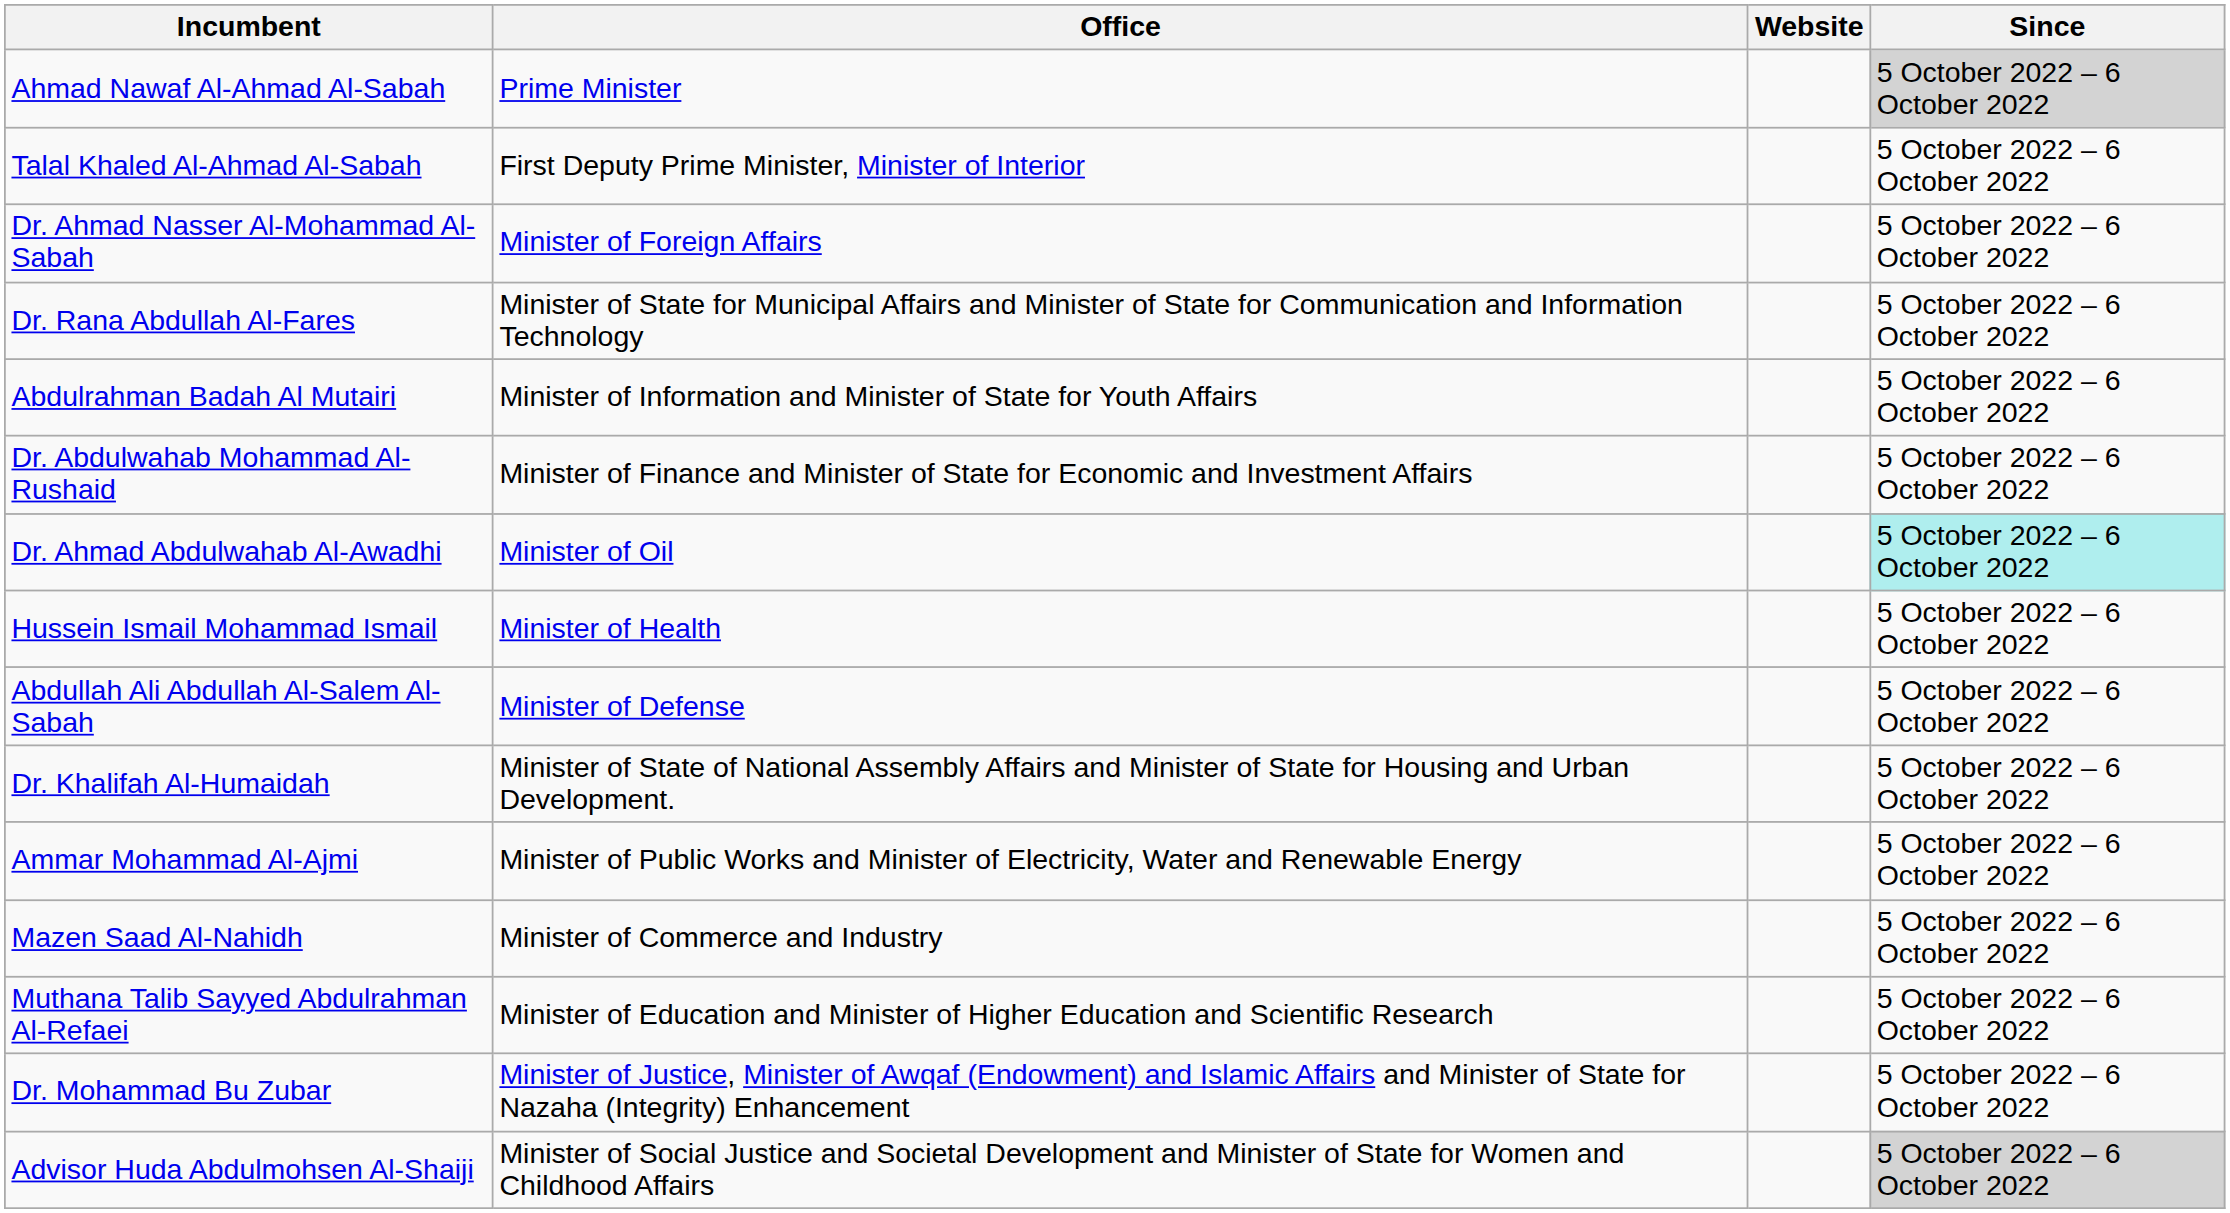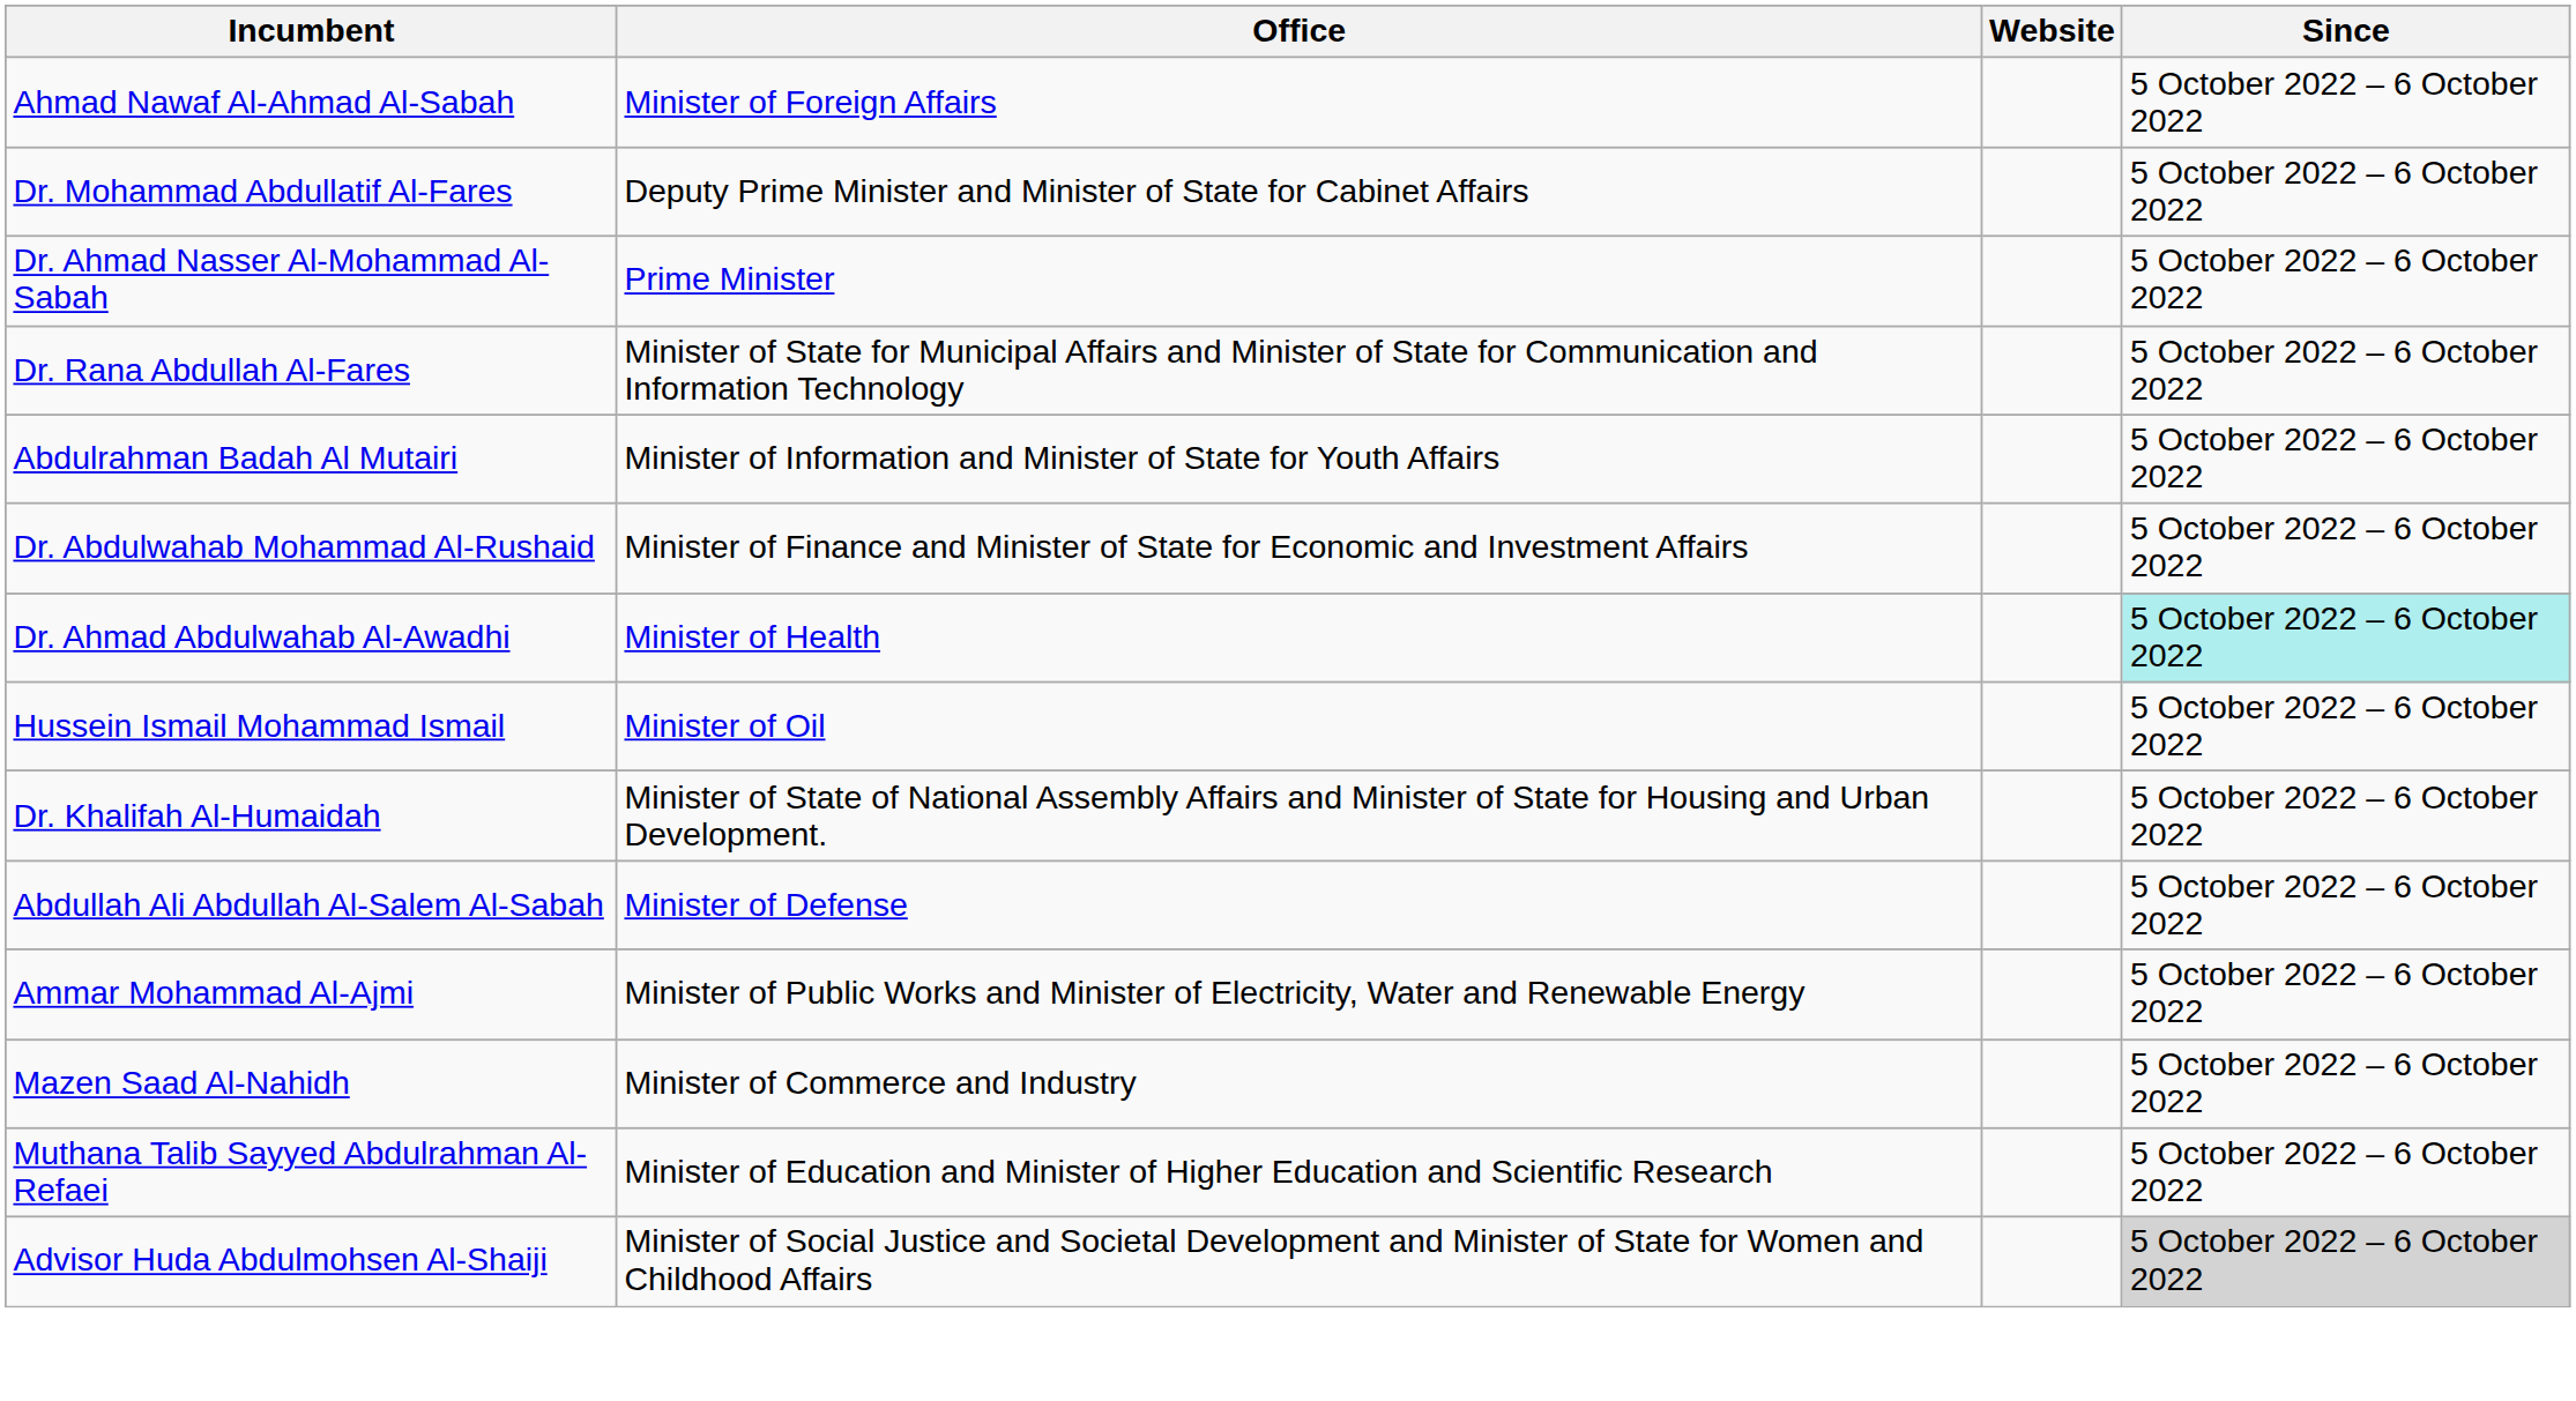 <table class="wikitable">
 <tr>
 <th><strong>Incumbent</strong></th>
 <th>Office</th>
 <th>Website</th>
 <th>Since</th>
 </tr>
 <tr>
 <td><a href='#'>Ahmad Nawaf Al-Ahmad Al-Sabah</a></td>
-<td><a href='#'>Prime Minister</a></td>
+<td><a href='#'>Minister of Foreign Affairs</a></td>
 <td></td>
-<td style="background: lightgrey;">5 October 2022 – 6 October 2022</td>
+<td>5 October 2022 – 6 October 2022</td>
 </tr>
 <tr>
-<td><a href='#'>Talal Khaled Al-Ahmad Al-Sabah</a></td>
-<td>First Deputy Prime Minister, <a href='#'>Minister of Interior</a></td>
+<td><a href='#'>Dr. Mohammad Abdullatif Al-Fares</a></td>
+<td>Deputy Prime Minister and Minister of State for Cabinet Affairs</td>
 <td></td>
 <td>5 October 2022 – 6 October 2022</td>
 </tr>
 <tr>
 <td><a href='#'>Dr. Ahmad Nasser Al-Mohammad Al-Sabah</a></td>
-<td><a href='#'>Minister of Foreign Affairs</a></td>
+<td><a href='#'>Prime Minister</a></td>
 <td></td>
 <td>5 October 2022 – 6 October 2022</td>
 </tr>
 <tr>
 <td><a href='#'>Dr. Rana Abdullah Al-Fares</a></td>
 <td>Minister of State for Municipal Affairs and Minister of State for Communication and Information Technology</td>
 <td><br></td>
 <td>5 October 2022 – 6 October 2022</td>
 </tr>
 <tr>
 <td><a href='#'>Abdulrahman Badah Al Mutairi</a></td>
 <td>Minister of Information and Minister of State for Youth Affairs</td>
 <td><br></td>
 <td>5 October 2022 – 6 October 2022</td>
 </tr>
 <tr>
 <td><a href='#'>Dr. Abdulwahab Mohammad Al-Rushaid</a></td>
 <td>Minister of Finance and Minister of State for Economic and Investment Affairs</td>
 <td></td>
 <td>5 October 2022 – 6 October 2022</td>
 </tr>
 <tr>
 <td><a href='#'>Dr. Ahmad Abdulwahab Al-Awadhi</a></td>
-<td><a href='#'>Minister of Oil</a></td>
+<td><a href='#'>Minister of Health</a></td>
 <td></td>
 <td style="background: paleturquoise;">5 October 2022 – 6 October 2022</td>
 </tr>
 <tr>
 <td><a href='#'>Hussein Ismail Mohammad Ismail</a></td>
-<td><a href='#'>Minister of Health</a></td>
+<td><a href='#'>Minister of Oil</a></td>
 <td></td>
+<td>5 October 2022 – 6 October 2022</td>
+</tr>
+<tr>
+<td><a href='#'>Dr. Khalifah Al-Humaidah</a></td>
+<td>Minister of State of National Assembly Affairs and Minister of State for Housing and Urban Development.</td>
+<td><br></td>
 <td>5 October 2022 – 6 October 2022</td>
 </tr>
 <tr>
 <td><a href='#'>Abdullah Ali Abdullah Al-Salem Al-Sabah</a></td>
 <td><a href='#'>Minister of Defense</a></td>
 <td> </td>
-<td>5 October 2022 – 6 October 2022</td>
-</tr>
-<tr>
-<td><a href='#'>Dr. Khalifah Al-Humaidah</a></td>
-<td>Minister of State of National Assembly Affairs and Minister of State for Housing and Urban Development.</td>
-<td><br></td>
 <td>5 October 2022 – 6 October 2022</td>
 </tr>
 <tr>
 <td><a href='#'>Ammar Mohammad Al-Ajmi</a></td>
 <td>Minister of Public Works and Minister of Electricity, Water and Renewable Energy</td>
 <td><br></td>
 <td>5 October 2022 – 6 October 2022</td>
 </tr>
 <tr>
 <td><a href='#'>Mazen Saad Al-Nahidh</a></td>
 <td>Minister of Commerce and Industry</td>
 <td></td>
 <td>5 October 2022 – 6 October 2022</td>
 </tr>
 <tr>
 <td><a href='#'>Muthana Talib Sayyed Abdulrahman Al-Refaei</a></td>
 <td>Minister of Education and Minister of Higher Education and Scientific Research</td>
 <td></td>
 <td>5 October 2022 – 6 October 2022</td>
 </tr>
 <tr>
-<td><a href='#'>Dr. Mohammad Bu Zubar</a></td>
-<td><a href='#'>Minister of Justice</a>, <a href='#'>Minister of Awqaf (Endowment) and Islamic Affairs</a> and Minister of State for Nazaha (Integrity) Enhancement</td>
-<td><br><br></td>
-<td>5 October 2022 – 6 October 2022</td>
-</tr>
-<tr>
 <td><a href='#'>Advisor Huda Abdulmohsen Al-Shaiji</a></td>
 <td>Minister of Social Justice and Societal Development and Minister of State for Women and Childhood Affairs</td>
 <td></td>
 <td style="background: lightgrey;">5 October 2022 – 6 October 2022</td>
 </tr>
 </table>
